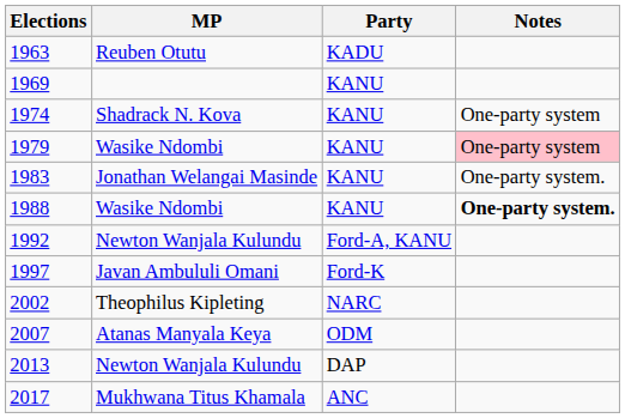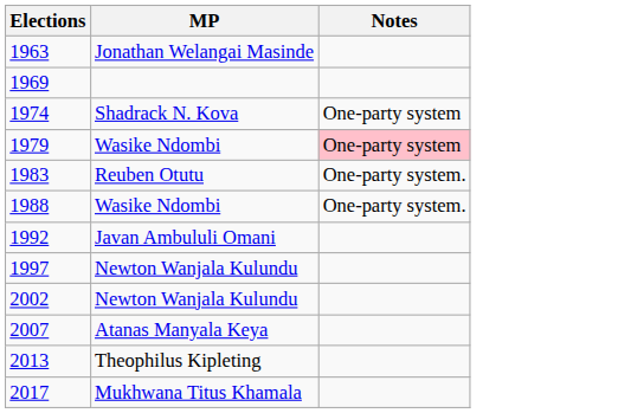 <table class="wikitable">
 <tr>
 <th>Elections</th>
 <th>MP </th>
-<th>Party</th>
 <th>Notes</th>
 </tr>
 <tr>
 <td><a href='#'>1963</a></td>
-<td><a href='#'>Reuben Otutu</a></td>
-<td><a href='#'>KADU</a></td>
+<td><a href='#'>Jonathan Welangai Masinde</a></td>
 <td></td>
 </tr>
 <tr>
 <td><a href='#'>1969</a></td>
 <td></td>
-<td><a href='#'>KANU</a></td>
 <td></td>
 </tr>
 <tr>
 <td><a href='#'>1974</a></td>
 <td><a href='#'>Shadrack N. Kova</a></td>
-<td><a href='#'>KANU</a></td>
 <td>One-party system</td>
 </tr>
 <tr>
 <td><a href='#'>1979</a></td>
 <td><a href='#'>Wasike Ndombi</a></td>
-<td><a href='#'>KANU</a></td>
 <td style="background: pink;">One-party system</td>
 </tr>
 <tr>
 <td><a href='#'>1983</a></td>
-<td><a href='#'>Jonathan Welangai Masinde</a></td>
-<td><a href='#'>KANU</a></td>
+<td><a href='#'>Reuben Otutu</a></td>
 <td>One-party system.</td>
 </tr>
 <tr>
 <td><a href='#'>1988</a></td>
 <td><a href='#'>Wasike Ndombi</a></td>
-<td><a href='#'>KANU</a></td>
-<td><strong>One-party system.</strong></td>
+<td>One-party system.</td>
 </tr>
 <tr>
 <td><a href='#'>1992</a></td>
-<td><a href='#'>Newton Wanjala Kulundu</a></td>
-<td><a href='#'>Ford-A, KANU</a></td>
+<td><a href='#'>Javan Ambululi Omani</a></td>
 <td></td>
 </tr>
 <tr>
 <td><a href='#'>1997</a></td>
-<td><a href='#'>Javan Ambululi Omani</a></td>
-<td><a href='#'>Ford-K</a></td>
+<td><a href='#'>Newton Wanjala Kulundu</a></td>
 <td></td>
 </tr>
 <tr>
 <td><a href='#'>2002</a></td>
-<td>Theophilus Kipleting</td>
-<td><a href='#'>NARC</a></td>
+<td><a href='#'>Newton Wanjala Kulundu</a></td>
 <td></td>
 </tr>
 <tr>
 <td><a href='#'>2007</a></td>
 <td><a href='#'>Atanas Manyala Keya</a></td>
-<td><a href='#'>ODM</a></td>
 <td></td>
 </tr>
 <tr>
 <td><a href='#'>2013</a></td>
-<td><a href='#'>Newton Wanjala Kulundu</a></td>
-<td>DAP</td>
+<td>Theophilus Kipleting</td>
 <td></td>
 </tr>
 <tr>
 <td><a href='#'>2017</a></td>
 <td><a href='#'>Mukhwana Titus Khamala</a></td>
-<td><a href='#'>ANC</a></td>
 <td></td>
 </tr>
 </table>
